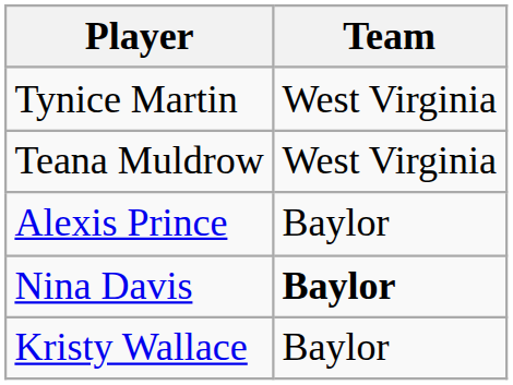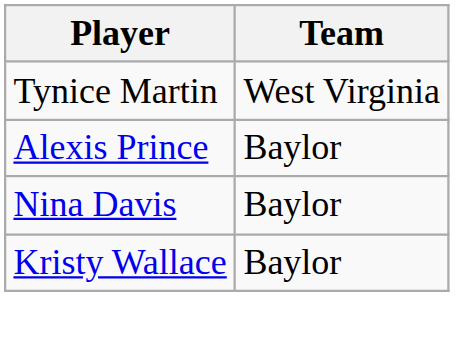 <table class="wikitable">
 <tr>
 <th>Player</th>
 <th>Team</th>
 </tr>
 <tr>
 <td>Tynice Martin</td>
 <td>West Virginia</td>
 </tr>
 <tr>
-<td>Teana Muldrow</td>
-<td>West Virginia</td>
-</tr>
-<tr>
 <td><a href='#'>Alexis Prince</a></td>
 <td>Baylor</td>
 </tr>
 <tr>
 <td><a href='#'>Nina Davis</a></td>
-<td><strong>Baylor</strong></td>
+<td>Baylor</td>
 </tr>
 <tr>
 <td><a href='#'>Kristy Wallace</a></td>
 <td>Baylor</td>
 </tr>
 </table>
